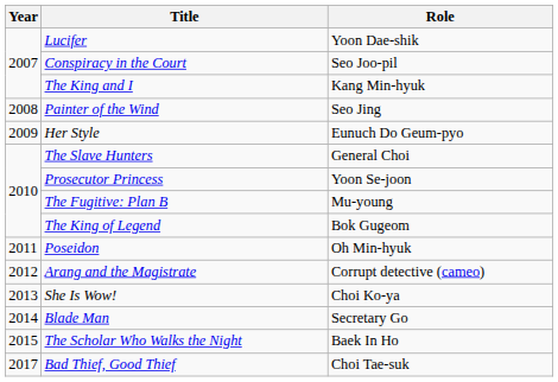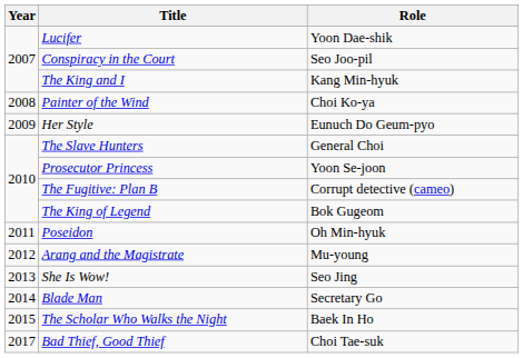 <table class="wikitable" style="width:600px">
 <tr>
 <th width=10>Year</th>
 <th>Title</th>
 <th>Role</th>
 </tr>
 <tr>
 <td rowspan=3>2007</td>
 <td><em><a href='#'>Lucifer</a></em></td>
 <td>Yoon Dae-shik</td>
 </tr>
 <tr>
 <td><em><a href='#'>Conspiracy in the Court</a></em></td>
 <td>Seo Joo-pil</td>
 </tr>
 <tr>
 <td><em><a href='#'>The King and I</a></em></td>
 <td>Kang Min-hyuk</td>
 </tr>
 <tr>
 <td>2008</td>
 <td><em><a href='#'>Painter of the Wind</a></em></td>
-<td>Seo Jing</td>
+<td>Choi Ko-ya</td>
 </tr>
 <tr>
 <td>2009</td>
 <td><em>Her Style</em></td>
 <td>Eunuch Do Geum-pyo</td>
 </tr>
 <tr>
 <td rowspan=4>2010</td>
 <td><em><a href='#'>The Slave Hunters</a></em></td>
 <td>General Choi</td>
 </tr>
 <tr>
 <td><em><a href='#'>Prosecutor Princess</a></em></td>
 <td>Yoon Se-joon</td>
 </tr>
 <tr>
 <td><em><a href='#'>The Fugitive: Plan B</a></em></td>
-<td>Mu-young</td>
+<td>Corrupt detective (<a href='#'>cameo</a>)</td>
 </tr>
 <tr>
 <td><em><a href='#'>The King of Legend</a></em></td>
 <td>Bok Gugeom</td>
 </tr>
 <tr>
 <td>2011</td>
 <td><em><a href='#'>Poseidon</a></em></td>
 <td>Oh Min-hyuk</td>
 </tr>
 <tr>
 <td>2012</td>
 <td><em><a href='#'>Arang and the Magistrate</a></em></td>
-<td>Corrupt detective (<a href='#'>cameo</a>)</td>
+<td>Mu-young</td>
 </tr>
 <tr>
 <td>2013</td>
 <td><em>She Is Wow!</em></td>
-<td>Choi Ko-ya</td>
+<td>Seo Jing</td>
 </tr>
 <tr>
 <td>2014</td>
 <td><em><a href='#'>Blade Man</a></em></td>
 <td>Secretary Go</td>
 </tr>
 <tr>
 <td>2015</td>
 <td><em><a href='#'>The Scholar Who Walks the Night</a></em></td>
 <td>Baek In Ho</td>
 </tr>
 <tr>
 <td>2017</td>
 <td><em><a href='#'>Bad Thief, Good Thief</a></em></td>
 <td>Choi Tae-suk</td>
 </tr>
 </table>
